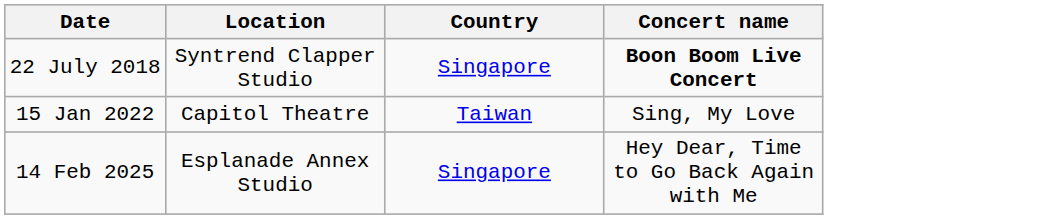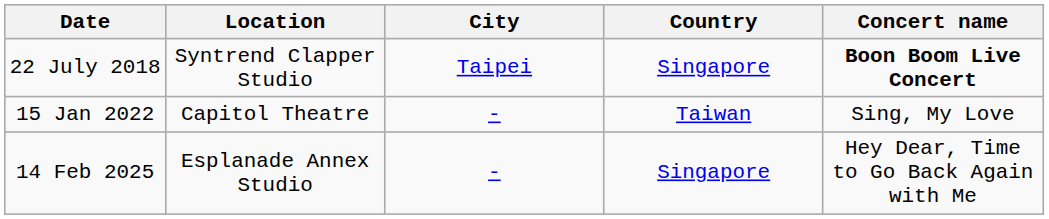 <table class="wikitable sortable">
 <tr>
 <th>Date</th>
 <th style="width:10em;">Location</th>
+<th style="width:10em;">City</th>
 <th style="width:10em;">Country</th>
 <th style="width:10em;">Concert name</th>
 </tr>
 <tr>
 <td style="text-align:center;">22 July 2018</td>
 <td style="text-align:center;">Syntrend Clapper Studio</td>
+<td style="text-align:center;"><a href='#'>Taipei</a></td>
 <td style="text-align:center;"><a href='#'>Singapore</a></td>
 <td style="text-align:center;"><strong>Boon Boom Live Concert</strong></td>
 </tr>
 <tr>
 <td style="text-align:center;">15 Jan 2022</td>
 <td style="text-align:center;">Capitol Theatre</td>
+<td style="text-align:center;"><a href='#'>-</a></td>
 <td style="text-align:center;"><a href='#'>Taiwan</a></td>
 <td style="text-align:center;">Sing, My Love</td>
 </tr>
 <tr>
 <td style="text-align:center;">14 Feb 2025</td>
 <td style="text-align:center;">Esplanade Annex Studio</td>
+<td style="text-align:center;"><a href='#'>-</a></td>
 <td style="text-align:center;"><a href='#'>Singapore</a></td>
 <td style="text-align:center;">Hey Dear, Time to Go Back Again with Me</td>
 </tr>
 </table>
